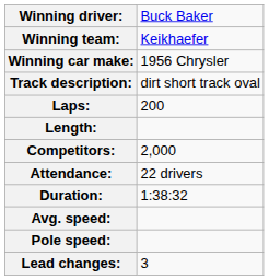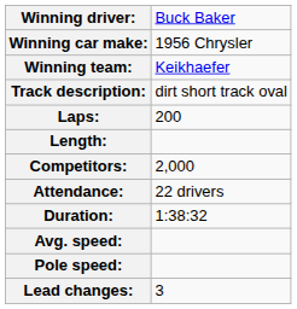 <table class="wikitable" style=text-align:left>
 <tr>
 <th>Winning driver:</th>
 <td><a href='#'>Buck Baker</a></td>
 </tr>
 <tr>
+<th>Winning car make:</th>
+<td>1956 Chrysler</td>
+</tr>
+<tr>
 <th>Winning team:</th>
 <td><a href='#'>Keikhaefer</a></td>
-</tr>
-<tr>
-<th>Winning car make:</th>
-<td>1956 Chrysler</td>
 </tr>
 <tr>
 <th>Track description:</th>
 <td> dirt short track oval</td>
 </tr>
 <tr>
 <th>Laps:</th>
 <td>200</td>
 </tr>
 <tr>
 <th>Length:</th>
 <td></td>
 </tr>
 <tr>
 <th>Competitors:</th>
 <td>2,000</td>
 </tr>
 <tr>
 <th>Attendance:</th>
 <td>22 drivers</td>
 </tr>
 <tr>
 <th>Duration:</th>
 <td>1:38:32</td>
 </tr>
 <tr>
 <th>Avg. speed:</th>
 <td></td>
 </tr>
 <tr>
 <th>Pole speed:</th>
 <td></td>
 </tr>
 <tr>
 <th>Lead changes:</th>
 <td>3</td>
 </tr>
 </table>
